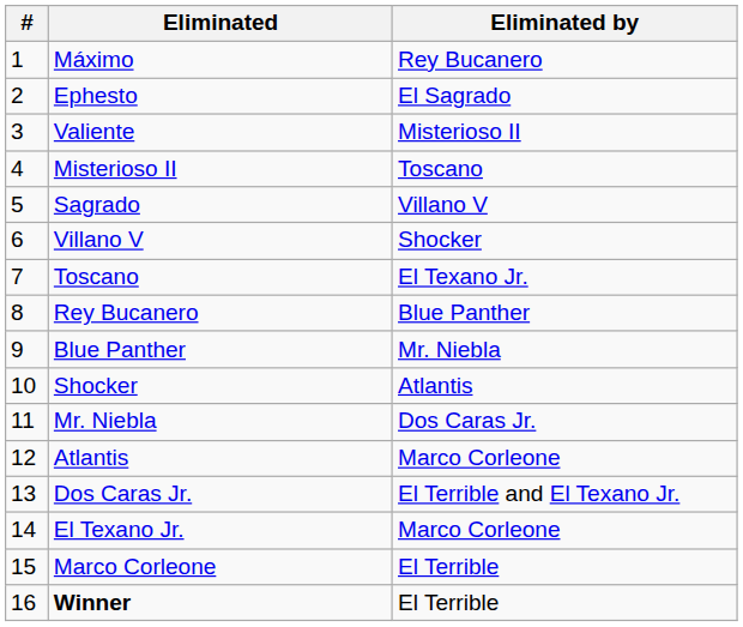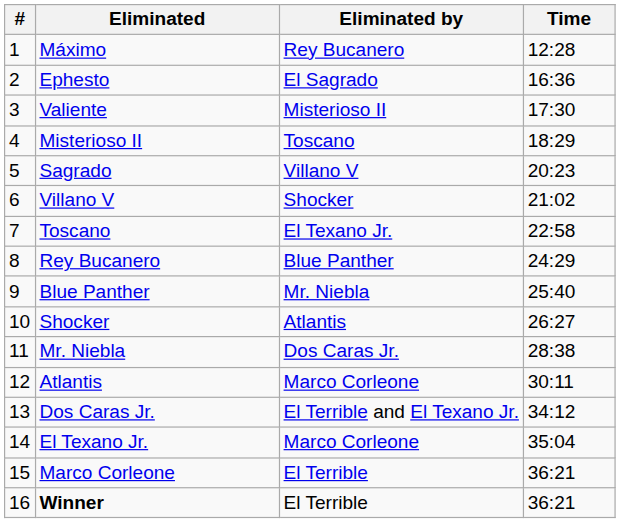 <table class="wikitable sortable">
 <tr>
 <th width=5%>#</th>
 <th width=40%>Eliminated</th>
 <th width=40%>Eliminated by</th>
+<th width=15%>Time</th>
 </tr>
 <tr>
 <td>1</td>
 <td><a href='#'>Máximo</a></td>
 <td><a href='#'>Rey Bucanero</a></td>
+<td>12:28</td>
 </tr>
 <tr>
 <td>2</td>
 <td><a href='#'>Ephesto</a></td>
 <td><a href='#'>El Sagrado</a></td>
+<td>16:36</td>
 </tr>
 <tr>
 <td>3</td>
 <td><a href='#'>Valiente</a></td>
 <td><a href='#'>Misterioso II</a></td>
+<td>17:30</td>
 </tr>
 <tr>
 <td>4</td>
 <td><a href='#'>Misterioso II</a></td>
 <td><a href='#'>Toscano</a></td>
+<td>18:29</td>
 </tr>
 <tr>
 <td>5</td>
 <td><a href='#'>Sagrado</a></td>
 <td><a href='#'>Villano V</a></td>
+<td>20:23</td>
 </tr>
 <tr>
 <td>6</td>
 <td><a href='#'>Villano V</a></td>
 <td><a href='#'>Shocker</a></td>
+<td>21:02</td>
 </tr>
 <tr>
 <td>7</td>
 <td><a href='#'>Toscano</a></td>
 <td><a href='#'>El Texano Jr.</a></td>
+<td>22:58</td>
 </tr>
 <tr>
 <td>8</td>
 <td><a href='#'>Rey Bucanero</a></td>
 <td><a href='#'>Blue Panther</a></td>
+<td>24:29</td>
 </tr>
 <tr>
 <td>9</td>
 <td><a href='#'>Blue Panther</a></td>
 <td><a href='#'>Mr. Niebla</a></td>
+<td>25:40</td>
 </tr>
 <tr>
 <td>10</td>
 <td><a href='#'>Shocker</a></td>
 <td><a href='#'>Atlantis</a></td>
+<td>26:27</td>
 </tr>
 <tr>
 <td>11</td>
 <td><a href='#'>Mr. Niebla</a></td>
 <td><a href='#'>Dos Caras Jr.</a></td>
+<td>28:38</td>
 </tr>
 <tr>
 <td>12</td>
 <td><a href='#'>Atlantis</a></td>
 <td><a href='#'>Marco Corleone</a></td>
+<td>30:11</td>
 </tr>
 <tr>
 <td>13</td>
 <td><a href='#'>Dos Caras Jr.</a></td>
 <td><a href='#'>El Terrible</a> and <a href='#'>El Texano Jr.</a></td>
+<td>34:12</td>
 </tr>
 <tr>
 <td>14</td>
 <td><a href='#'>El Texano Jr.</a></td>
 <td><a href='#'>Marco Corleone</a></td>
+<td>35:04</td>
 </tr>
 <tr>
 <td>15</td>
 <td><a href='#'>Marco Corleone</a></td>
 <td><a href='#'>El Terrible</a></td>
+<td>36:21</td>
 </tr>
 <tr>
 <td>16</td>
 <td><strong>Winner</strong></td>
 <td>El Terrible</td>
+<td>36:21</td>
 </tr>
 </table>
